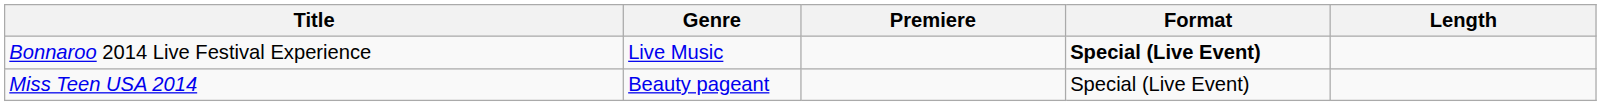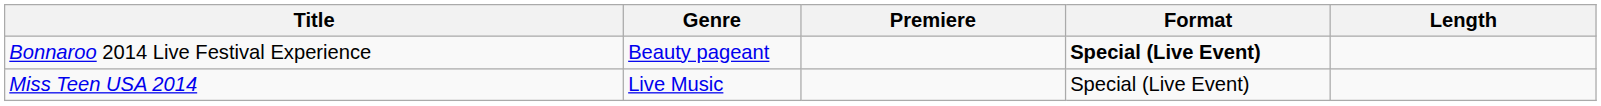 <table class="wikitable sortable" style="width:100%;">
 <tr>
 <th style="width:35%;">Title</th>
 <th style="width:10%;">Genre</th>
 <th style="width:15%;">Premiere</th>
 <th style="width:15%;">Format</th>
 <th style="width:15%;">Length</th>
 </tr>
 <tr>
 <td><em><a href='#'>Bonnaroo</a></em> 2014 Live Festival Experience</td>
-<td><a href='#'>Live Music</a></td>
+<td><a href='#'>Beauty pageant</a></td>
 <td></td>
 <td><strong>Special (Live Event)</strong></td>
 <td></td>
 </tr>
 <tr>
 <td><em><a href='#'>Miss Teen USA 2014</a></em></td>
-<td><a href='#'>Beauty pageant</a></td>
+<td><a href='#'>Live Music</a></td>
 <td></td>
 <td>Special (Live Event)</td>
 <td></td>
 </tr>
 </table>
